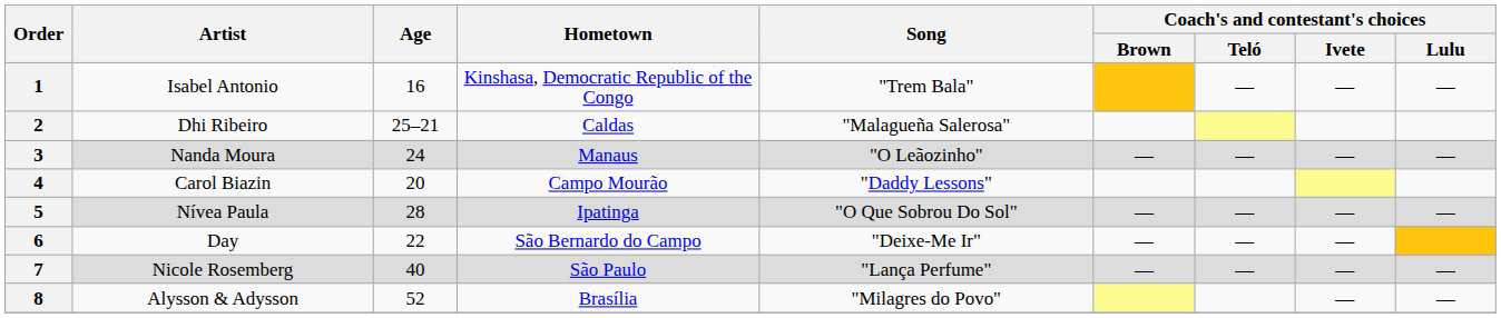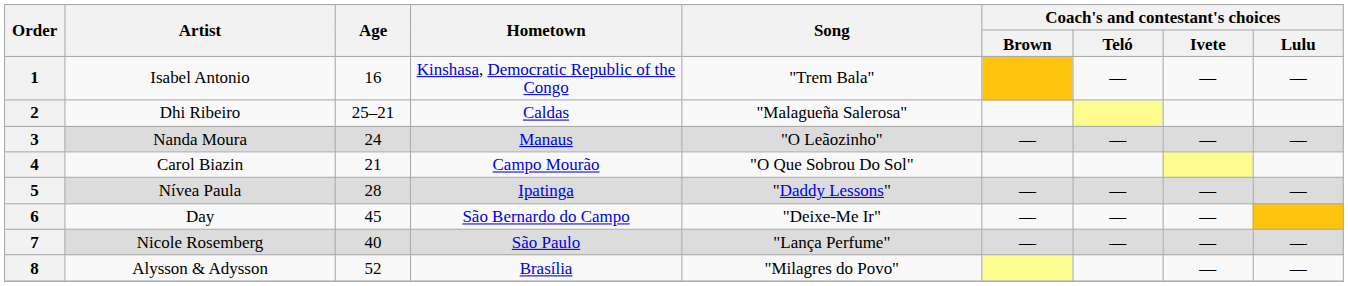 <table class="wikitable" style="text-align:center; line-height:17px; width:100%;">
 <tr>
 <th scope="col" rowspan=2 width="04%">Order</th>
 <th scope="col" rowspan=2 width="18%">Artist</th>
 <th scope="col" rowspan=2 width="05%">Age</th>
 <th scope="col" rowspan=2 width="18%">Hometown</th>
 <th scope="col" rowspan=2 width="20%">Song</th>
 <th scope="col" colspan=4 width="24%">Coach's and contestant's choices</th>
 </tr>
 <tr>
 <th width="06%">Brown</th>
 <th width="06%">Teló</th>
 <th width="06%">Ivete</th>
 <th width="06%">Lulu</th>
 </tr>
 <tr>
 <th>1</th>
 <td>Isabel Antonio</td>
 <td>16</td>
 <td><a href='#'>Kinshasa</a>, <a href='#'>Democratic Republic of the Congo</a></td>
 <td>"Trem Bala"</td>
 <td bgcolor=FFC40C><strong></strong></td>
 <td>—</td>
 <td>—</td>
 <td>—</td>
 </tr>
 <tr>
 <th>2</th>
 <td>Dhi Ribeiro</td>
 <td>25–21</td>
 <td><a href='#'>Caldas</a></td>
 <td>"Malagueña Salerosa"</td>
 <td><strong></strong></td>
 <td bgcolor=FDFC8F><strong></strong></td>
 <td><strong></strong></td>
 <td><strong></strong></td>
 </tr>
 <tr bgcolor=DCDCDC>
 <th>3</th>
 <td>Nanda Moura</td>
 <td>24</td>
 <td><a href='#'>Manaus</a></td>
 <td>"O Leãozinho"</td>
 <td>—</td>
 <td>—</td>
 <td>—</td>
 <td>—</td>
 </tr>
 <tr>
 <th>4</th>
 <td>Carol Biazin</td>
-<td>20</td>
+<td>21</td>
 <td><a href='#'>Campo Mourão</a></td>
-<td>"<a href='#'>Daddy Lessons</a>"</td>
+<td>"O Que Sobrou Do Sol"</td>
 <td><strong></strong></td>
 <td><strong></strong></td>
 <td bgcolor=FDFC8F><strong></strong></td>
 <td><strong></strong></td>
 </tr>
 <tr bgcolor=DCDCDC>
 <th>5</th>
 <td>Nívea Paula</td>
 <td>28</td>
 <td><a href='#'>Ipatinga</a></td>
-<td>"O Que Sobrou Do Sol"</td>
+<td>"<a href='#'>Daddy Lessons</a>"</td>
 <td>—</td>
 <td>—</td>
 <td>—</td>
 <td>—</td>
 </tr>
 <tr>
 <th>6</th>
 <td>Day</td>
-<td>22</td>
+<td>45</td>
 <td><a href='#'>São Bernardo do Campo</a></td>
 <td>"Deixe-Me Ir"</td>
 <td>—</td>
 <td>—</td>
 <td>—</td>
 <td bgcolor=FFC40C><strong></strong></td>
 </tr>
 <tr bgcolor=DCDCDC>
 <th>7</th>
 <td>Nicole Rosemberg</td>
 <td>40</td>
 <td><a href='#'>São Paulo</a></td>
 <td>"Lança Perfume"</td>
 <td>—</td>
 <td>—</td>
 <td>—</td>
 <td>—</td>
 </tr>
 <tr>
 <th>8</th>
 <td>Alysson & Adysson</td>
 <td>52</td>
 <td><a href='#'>Brasília</a></td>
 <td>"Milagres do Povo"</td>
 <td bgcolor=FDFC8F><strong></strong></td>
 <td><strong></strong></td>
 <td>—</td>
 <td>—</td>
 </tr>
 <tr>
 </tr>
 </table>
